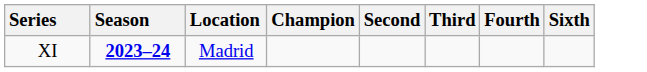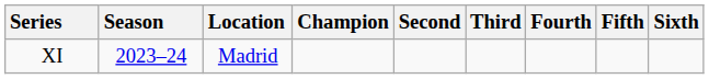 <table class = "wikitable sortable" style="text-align:center; font-size:90%;">
 <tr>
 <th style="width:4.0em; padding-right:5px; text-align:left;">Series</th>
 <th style="width:4.5em; padding-right:5px; text-align:left;">Season</th>
 <th style="width:2.7em; padding-right:5px; text-align:left;">Location</th>
 <th> Champion</th>
 <th> Second</th>
 <th> Third</th>
 <th>Fourth</th>
+<th>Fifth</th>
 <th>Sixth</th>
 </tr>
 <tr>
 <td>XI</td>
-<td><strong><a href='#'>2023–24</a></strong></td>
+<td><a href='#'>2023–24</a></td>
 <td> <a href='#'>Madrid</a></td>
+<td></td>
 <td></td>
 <td></td>
 <td></td>
 <td></td>
 <td></td>
 </tr>
 </table>
